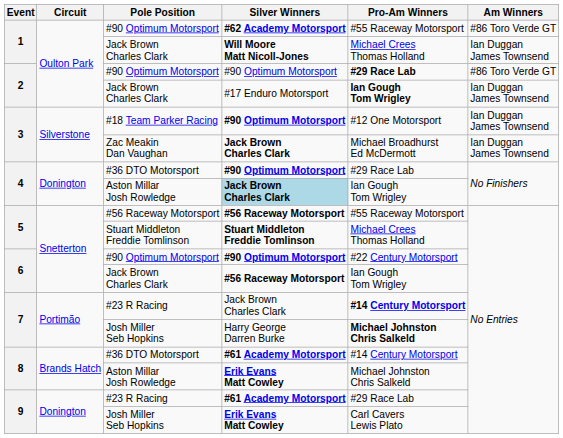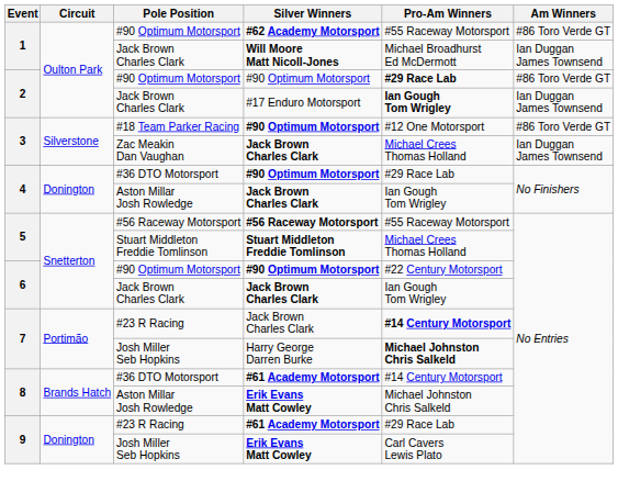 <table class="wikitable" style="font-size: 85%">
 <tr>
 <th>Event</th>
 <th>Circuit</th>
 <th>Pole Position</th>
 <th>Silver Winners</th>
 <th>Pro-Am Winners</th>
 <th>Am Winners</th>
 </tr>
 <tr>
 <th rowspan="2">1</th>
 <td rowspan="4"><a href='#'>Oulton Park</a></td>
 <td> #90 <a href='#'>Optimum Motorsport</a></td>
 <td><strong> #62 <a href='#'>Academy Motorsport</a></strong></td>
 <td> #55 Raceway Motorsport</td>
 <td> #86 Toro Verde GT</td>
 </tr>
 <tr>
 <td> Jack Brown<br> Charles Clark</td>
 <td><strong> Will Moore<br> Matt Nicoll-Jones</strong></td>
-<td> <a href='#'>Michael Crees</a><br> Thomas Holland</td>
+<td> Michael Broadhurst<br> Ed McDermott</td>
 <td> Ian Duggan<br> James Townsend</td>
 </tr>
 <tr>
 <th rowspan="2">2</th>
 <td> #90 <a href='#'>Optimum Motorsport</a></td>
 <td> #90 <a href='#'>Optimum Motorsport</a></td>
 <td><strong> #29 Race Lab</strong></td>
 <td> #86 Toro Verde GT</td>
 </tr>
 <tr>
 <td> Jack Brown<br> Charles Clark</td>
 <td> #17 Enduro Motorsport</td>
 <td><strong> Ian Gough<br> Tom Wrigley</strong></td>
 <td> Ian Duggan<br> James Townsend</td>
 </tr>
 <tr>
 <th rowspan="2">3</th>
 <td rowspan="2"><a href='#'>Silverstone</a></td>
 <td> #18 <a href='#'>Team Parker Racing</a></td>
 <td><strong> #90 <a href='#'>Optimum Motorsport</a></strong></td>
 <td> #12 One Motorsport</td>
-<td> Ian Duggan<br> James Townsend</td>
+<td> #86 Toro Verde GT</td>
 </tr>
 <tr>
 <td> Zac Meakin<br> Dan Vaughan</td>
 <td><strong> Jack Brown<br> Charles Clark</strong></td>
-<td> Michael Broadhurst<br> Ed McDermott</td>
+<td> <a href='#'>Michael Crees</a><br> Thomas Holland</td>
 <td> Ian Duggan<br> James Townsend</td>
 </tr>
 <tr>
 <th rowspan="2">4</th>
 <td rowspan="2"><a href='#'>Donington</a></td>
 <td> #36 DTO Motorsport</td>
 <td><strong> #90 <a href='#'>Optimum Motorsport</a></strong></td>
 <td> #29 Race Lab</td>
 <td rowspan="2"><em>No Finishers</em></td>
 </tr>
 <tr>
 <td> Aston Millar<br> Josh Rowledge</td>
-<td style="background: lightblue;"><strong> Jack Brown<br> Charles Clark</strong></td>
+<td><strong> Jack Brown<br> Charles Clark</strong></td>
 <td> Ian Gough<br> Tom Wrigley</td>
 </tr>
 <tr>
 <th rowspan="2">5</th>
 <td rowspan="4"><a href='#'>Snetterton</a></td>
 <td> #56 Raceway Motorsport</td>
 <td><strong> #56 Raceway Motorsport</strong></td>
 <td> #55 Raceway Motorsport</td>
 <td rowspan="10"><em>No Entries</em></td>
 </tr>
 <tr>
 <td> Stuart Middleton<br> Freddie Tomlinson</td>
 <td><strong> Stuart Middleton<br> Freddie Tomlinson</strong></td>
 <td> <a href='#'>Michael Crees</a><br> Thomas Holland</td>
 </tr>
 <tr>
 <th rowspan="2">6</th>
 <td> #90 <a href='#'>Optimum Motorsport</a></td>
 <td><strong> #90 <a href='#'>Optimum Motorsport</a></strong></td>
 <td> #22 <a href='#'>Century Motorsport</a></td>
 </tr>
 <tr>
 <td> Jack Brown<br> Charles Clark</td>
-<td><strong> #56 Raceway Motorsport</strong></td>
+<td><strong> Jack Brown<br> Charles Clark</strong></td>
 <td> Ian Gough<br> Tom Wrigley</td>
 </tr>
 <tr>
 <th rowspan="2">7</th>
 <td rowspan="2"><a href='#'>Portimão</a></td>
 <td> #23 R Racing</td>
 <td> Jack Brown<br> Charles Clark</td>
 <td><strong> #14 <a href='#'>Century Motorsport</a></strong></td>
 </tr>
 <tr>
 <td> Josh Miller<br> Seb Hopkins</td>
 <td> Harry George<br> Darren Burke</td>
 <td><strong> Michael Johnston<br> Chris Salkeld</strong></td>
 </tr>
 <tr>
 <th rowspan="2">8</th>
 <td rowspan="2"><a href='#'>Brands Hatch</a></td>
 <td> #36 DTO Motorsport</td>
 <td><strong> #61 <a href='#'>Academy Motorsport</a></strong></td>
 <td> #14 <a href='#'>Century Motorsport</a></td>
 </tr>
 <tr>
 <td> Aston Millar<br> Josh Rowledge</td>
 <td><strong> <a href='#'>Erik Evans</a><br> Matt Cowley</strong></td>
 <td> Michael Johnston<br> Chris Salkeld</td>
 </tr>
 <tr>
 <th rowspan="2">9</th>
 <td rowspan="2"><a href='#'>Donington</a></td>
 <td> #23 R Racing</td>
 <td><strong> #61 <a href='#'>Academy Motorsport</a></strong></td>
 <td> #29 Race Lab</td>
 </tr>
 <tr>
 <td> Josh Miller<br> Seb Hopkins</td>
 <td><strong> <a href='#'>Erik Evans</a><br> Matt Cowley</strong></td>
 <td> Carl Cavers<br> Lewis Plato</td>
 </tr>
 </table>
